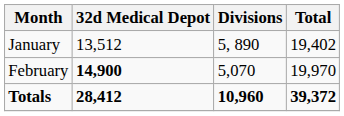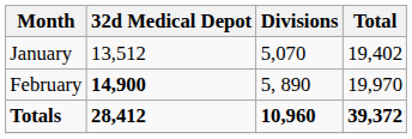 <table class="wikitable">
 <tr>
 <th>Month</th>
 <th>32d Medical Depot</th>
 <th>Divisions</th>
 <th>Total</th>
 </tr>
 <tr>
 <td>January</td>
 <td>13,512</td>
-<td>5, 890</td>
+<td>5,070</td>
 <td>19,402</td>
 </tr>
 <tr>
 <td>February</td>
 <td><strong>14,900</strong></td>
-<td>5,070</td>
+<td>5, 890</td>
 <td>19,970</td>
 </tr>
 <tr>
 <td><strong>Totals</strong></td>
 <td><strong>28,412</strong></td>
 <td><strong>10,960</strong></td>
 <td><strong>39,372</strong></td>
 </tr>
 <tr>
 </tr>
 </table>
